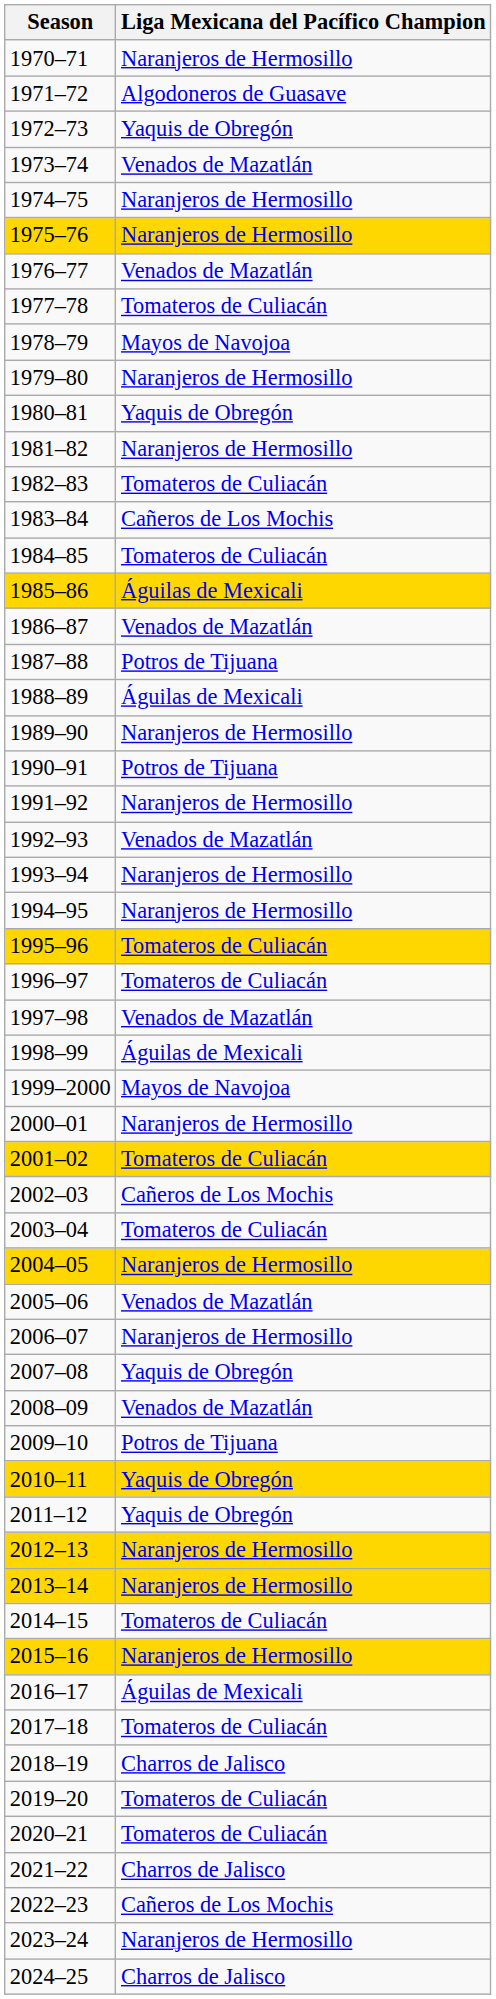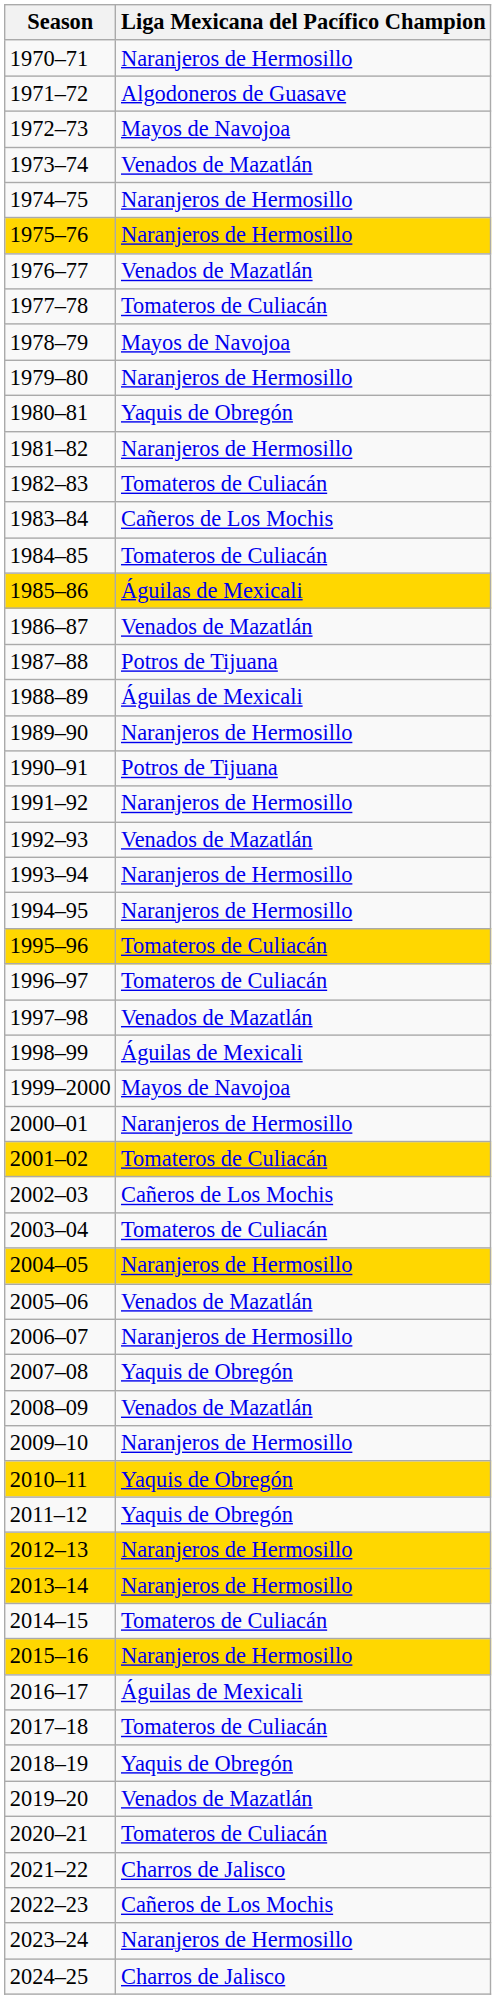 <table class="wikitable">
 <tr>
 <th>Season</th>
 <th>Liga Mexicana del Pacífico Champion</th>
 </tr>
 <tr>
 <td>1970–71</td>
 <td><a href='#'>Naranjeros de Hermosillo</a></td>
 </tr>
 <tr>
 <td>1971–72</td>
 <td><a href='#'>Algodoneros de Guasave</a></td>
 </tr>
 <tr>
 <td>1972–73</td>
-<td><a href='#'>Yaquis de Obregón</a></td>
+<td><a href='#'>Mayos de Navojoa</a></td>
 </tr>
 <tr>
 <td>1973–74</td>
 <td><a href='#'>Venados de Mazatlán</a></td>
 </tr>
 <tr>
 <td>1974–75</td>
 <td><a href='#'>Naranjeros de Hermosillo</a></td>
 </tr>
 <tr bgcolor=gold>
 <td>1975–76</td>
 <td><a href='#'>Naranjeros de Hermosillo</a></td>
 </tr>
 <tr>
 <td>1976–77</td>
 <td><a href='#'>Venados de Mazatlán</a></td>
 </tr>
 <tr>
 <td>1977–78</td>
 <td><a href='#'>Tomateros de Culiacán</a></td>
 </tr>
 <tr>
 <td>1978–79</td>
 <td><a href='#'>Mayos de Navojoa</a></td>
 </tr>
 <tr>
 <td>1979–80</td>
 <td><a href='#'>Naranjeros de Hermosillo</a></td>
 </tr>
 <tr>
 <td>1980–81</td>
 <td><a href='#'>Yaquis de Obregón</a></td>
 </tr>
 <tr>
 <td>1981–82</td>
 <td><a href='#'>Naranjeros de Hermosillo</a></td>
 </tr>
 <tr>
 <td>1982–83</td>
 <td><a href='#'>Tomateros de Culiacán</a></td>
 </tr>
 <tr>
 <td>1983–84</td>
 <td><a href='#'>Cañeros de Los Mochis</a></td>
 </tr>
 <tr>
 <td>1984–85</td>
 <td><a href='#'>Tomateros de Culiacán</a></td>
 </tr>
 <tr bgcolor=gold>
 <td>1985–86</td>
 <td><a href='#'>Águilas de Mexicali</a></td>
 </tr>
 <tr>
 <td>1986–87</td>
 <td><a href='#'>Venados de Mazatlán</a></td>
 </tr>
 <tr>
 <td>1987–88</td>
 <td><a href='#'>Potros de Tijuana</a></td>
 </tr>
 <tr>
 <td>1988–89</td>
 <td><a href='#'>Águilas de Mexicali</a></td>
 </tr>
 <tr>
 <td>1989–90</td>
 <td><a href='#'>Naranjeros de Hermosillo</a></td>
 </tr>
 <tr>
 <td>1990–91</td>
 <td><a href='#'>Potros de Tijuana</a></td>
 </tr>
 <tr>
 <td>1991–92</td>
 <td><a href='#'>Naranjeros de Hermosillo</a></td>
 </tr>
 <tr>
 <td>1992–93</td>
 <td><a href='#'>Venados de Mazatlán</a></td>
 </tr>
 <tr>
 <td>1993–94</td>
 <td><a href='#'>Naranjeros de Hermosillo</a></td>
 </tr>
 <tr>
 <td>1994–95</td>
 <td><a href='#'>Naranjeros de Hermosillo</a></td>
 </tr>
 <tr bgcolor=gold>
 <td>1995–96</td>
 <td><a href='#'>Tomateros de Culiacán</a></td>
 </tr>
 <tr>
 <td>1996–97</td>
 <td><a href='#'>Tomateros de Culiacán</a></td>
 </tr>
 <tr>
 <td>1997–98</td>
 <td><a href='#'>Venados de Mazatlán</a></td>
 </tr>
 <tr>
 <td>1998–99</td>
 <td><a href='#'>Águilas de Mexicali</a></td>
 </tr>
 <tr>
 <td>1999–2000</td>
 <td><a href='#'>Mayos de Navojoa</a></td>
 </tr>
 <tr>
 <td>2000–01</td>
 <td><a href='#'>Naranjeros de Hermosillo</a></td>
 </tr>
 <tr bgcolor=gold>
 <td>2001–02</td>
 <td><a href='#'>Tomateros de Culiacán</a></td>
 </tr>
 <tr>
 <td>2002–03</td>
 <td><a href='#'>Cañeros de Los Mochis</a></td>
 </tr>
 <tr>
 <td>2003–04</td>
 <td><a href='#'>Tomateros de Culiacán</a></td>
 </tr>
 <tr bgcolor=gold>
 <td>2004–05</td>
 <td><a href='#'>Naranjeros de Hermosillo</a></td>
 </tr>
 <tr>
 <td>2005–06</td>
 <td><a href='#'>Venados de Mazatlán</a></td>
 </tr>
 <tr>
 <td>2006–07</td>
 <td><a href='#'>Naranjeros de Hermosillo</a></td>
 </tr>
 <tr>
 <td>2007–08</td>
 <td><a href='#'>Yaquis de Obregón</a></td>
 </tr>
 <tr>
 <td>2008–09</td>
 <td><a href='#'>Venados de Mazatlán</a></td>
 </tr>
 <tr>
 <td>2009–10</td>
-<td><a href='#'>Potros de Tijuana</a></td>
+<td><a href='#'>Naranjeros de Hermosillo</a></td>
 </tr>
 <tr bgcolor=gold>
 <td>2010–11</td>
 <td><a href='#'>Yaquis de Obregón</a></td>
 </tr>
 <tr>
 <td>2011–12</td>
 <td><a href='#'>Yaquis de Obregón</a></td>
 </tr>
 <tr bgcolor=gold>
 <td>2012–13</td>
 <td><a href='#'>Naranjeros de Hermosillo</a></td>
 </tr>
 <tr bgcolor=gold>
 <td>2013–14</td>
 <td><a href='#'>Naranjeros de Hermosillo</a></td>
 </tr>
 <tr>
 <td>2014–15</td>
 <td><a href='#'>Tomateros de Culiacán</a></td>
 </tr>
 <tr bgcolor=gold>
 <td>2015–16</td>
 <td><a href='#'>Naranjeros de Hermosillo</a></td>
 </tr>
 <tr>
 <td>2016–17</td>
 <td><a href='#'>Águilas de Mexicali</a></td>
 </tr>
 <tr>
 <td>2017–18</td>
 <td><a href='#'>Tomateros de Culiacán</a></td>
 </tr>
 <tr>
 <td>2018–19</td>
-<td><a href='#'>Charros de Jalisco</a></td>
+<td><a href='#'>Yaquis de Obregón</a></td>
 </tr>
 <tr>
 <td>2019–20</td>
-<td><a href='#'>Tomateros de Culiacán</a></td>
+<td><a href='#'>Venados de Mazatlán</a></td>
 </tr>
 <tr>
 <td>2020–21</td>
 <td><a href='#'>Tomateros de Culiacán</a></td>
 </tr>
 <tr>
 <td>2021–22</td>
 <td><a href='#'>Charros de Jalisco</a></td>
 </tr>
 <tr>
 <td>2022–23</td>
 <td><a href='#'>Cañeros de Los Mochis</a></td>
 </tr>
 <tr>
 <td>2023–24</td>
 <td><a href='#'>Naranjeros de Hermosillo</a></td>
 </tr>
 <tr>
 <td>2024–25</td>
 <td><a href='#'>Charros de Jalisco</a></td>
 </tr>
 </table>
